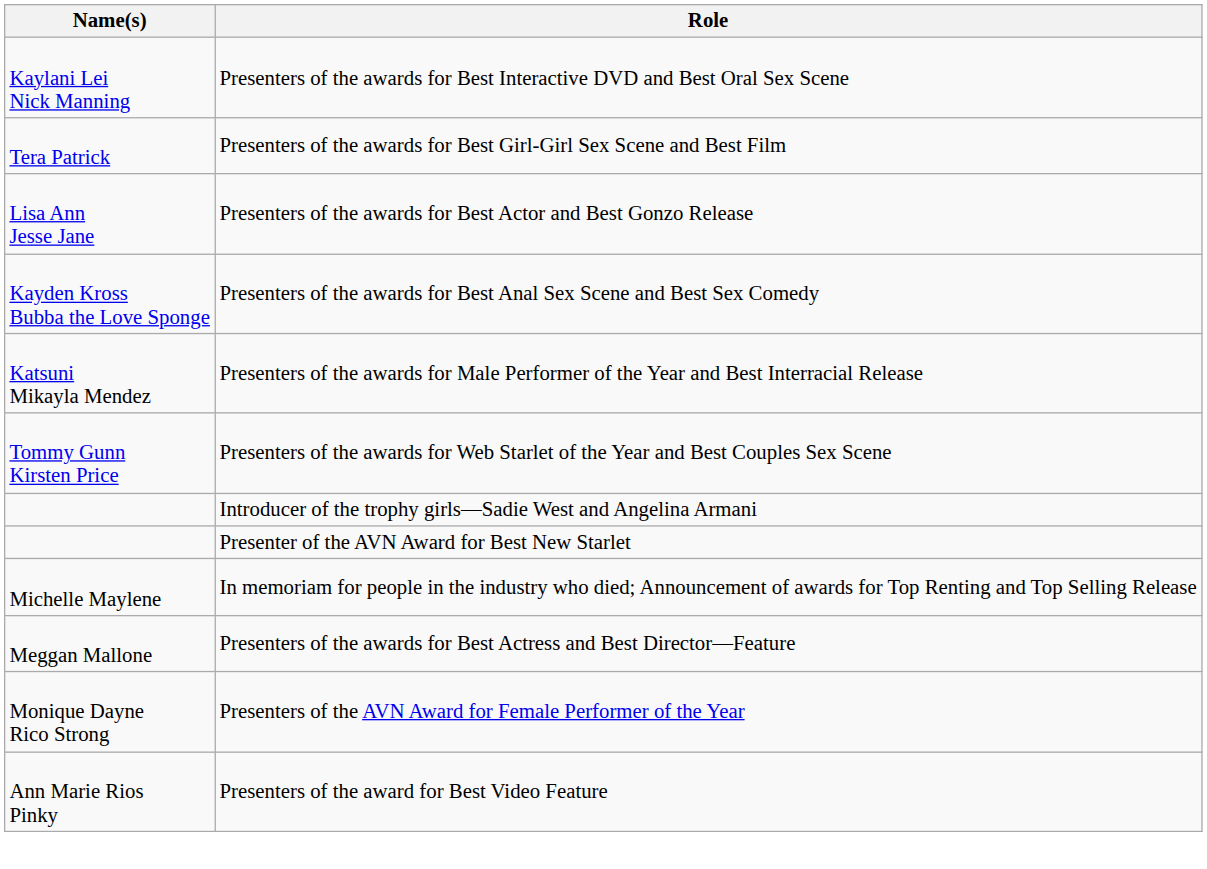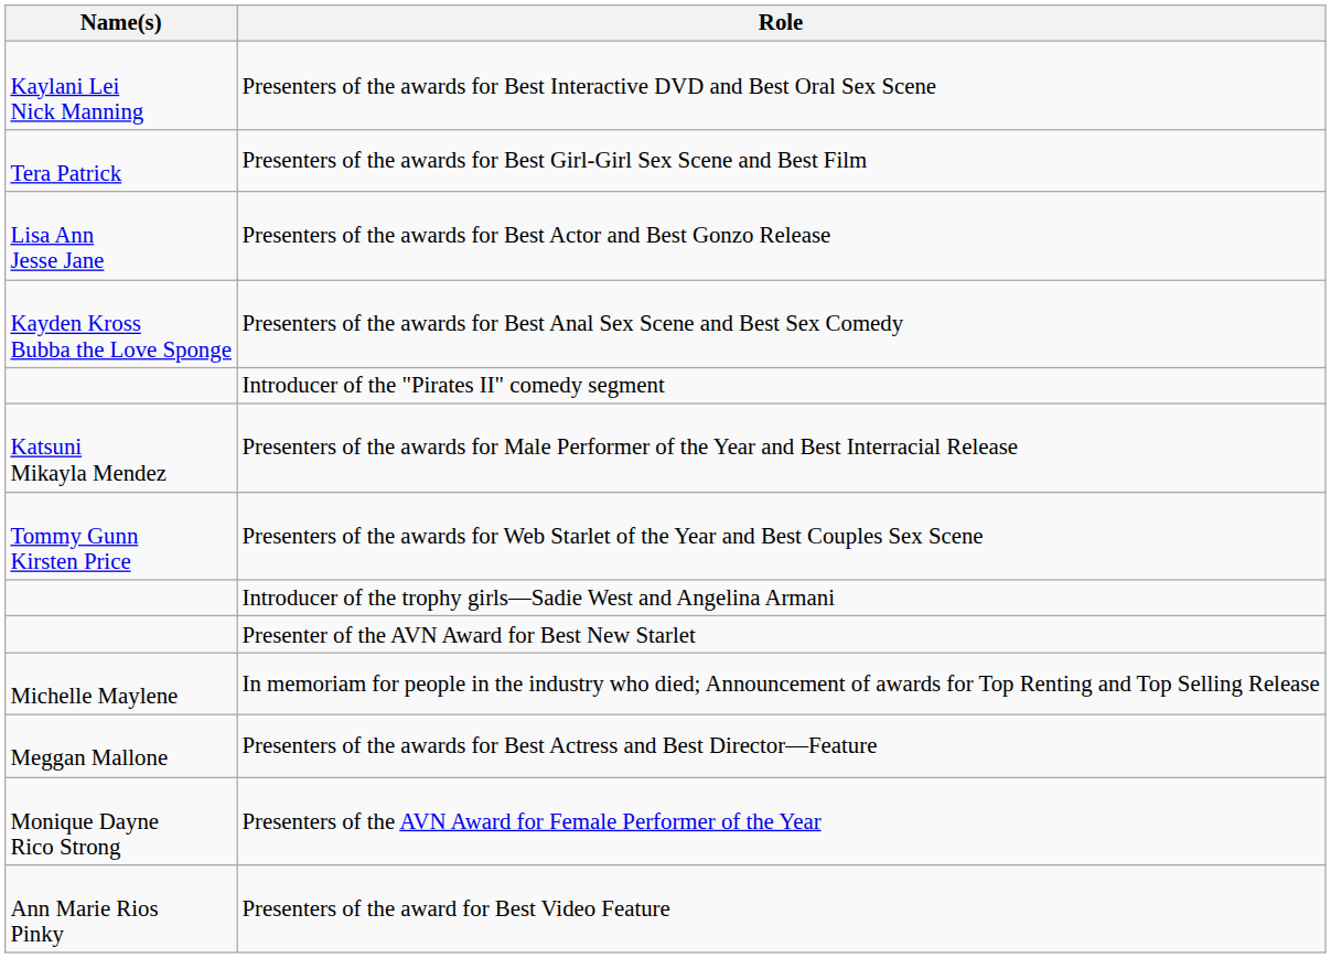 <table class="wikitable sortable">
 <tr>
 <th>Name(s)</th>
 <th>Role</th>
 </tr>
 <tr>
 <td><br><a href='#'>Kaylani Lei</a><br><a href='#'>Nick Manning</a></td>
 <td>Presenters of the awards for Best Interactive DVD and Best Oral Sex Scene</td>
 </tr>
 <tr>
 <td><br><a href='#'>Tera Patrick</a></td>
 <td>Presenters of the awards for Best Girl-Girl Sex Scene and Best Film</td>
 </tr>
 <tr>
 <td><br><a href='#'>Lisa Ann</a><br><a href='#'>Jesse Jane</a></td>
 <td>Presenters of the awards for Best Actor and Best Gonzo Release</td>
 </tr>
 <tr>
 <td><br><a href='#'>Kayden Kross</a><br><a href='#'>Bubba the Love Sponge</a></td>
 <td>Presenters of the awards for Best Anal Sex Scene and Best Sex Comedy</td>
+</tr>
+<tr>
+<td></td>
+<td>Introducer of the "Pirates II" comedy segment</td>
 </tr>
 <tr>
 <td><br><a href='#'>Katsuni</a><br>Mikayla Mendez</td>
 <td>Presenters of the awards for Male Performer of the Year and Best Interracial Release</td>
 </tr>
 <tr>
 <td><br><a href='#'>Tommy Gunn</a><br><a href='#'>Kirsten Price</a></td>
 <td>Presenters of the awards for Web Starlet of the Year and Best Couples Sex Scene</td>
 </tr>
 <tr>
 <td></td>
 <td>Introducer of the trophy girls—Sadie West and Angelina Armani</td>
 </tr>
 <tr>
 <td></td>
 <td>Presenter of the AVN Award for Best New Starlet</td>
 </tr>
 <tr>
 <td><br>Michelle Maylene</td>
 <td>In memoriam for  people in the industry who died; Announcement of awards for Top Renting and Top Selling Release</td>
 </tr>
 <tr>
 <td><br>Meggan Mallone</td>
 <td>Presenters of the awards for Best Actress and Best Director—Feature</td>
 </tr>
 <tr>
 <td><br>Monique Dayne<br>Rico Strong</td>
 <td>Presenters of the <a href='#'>AVN Award for Female Performer of the Year</a></td>
 </tr>
 <tr>
 <td><br>Ann Marie Rios<br>Pinky</td>
 <td>Presenters of the award for Best Video Feature</td>
 </tr>
 </table>
